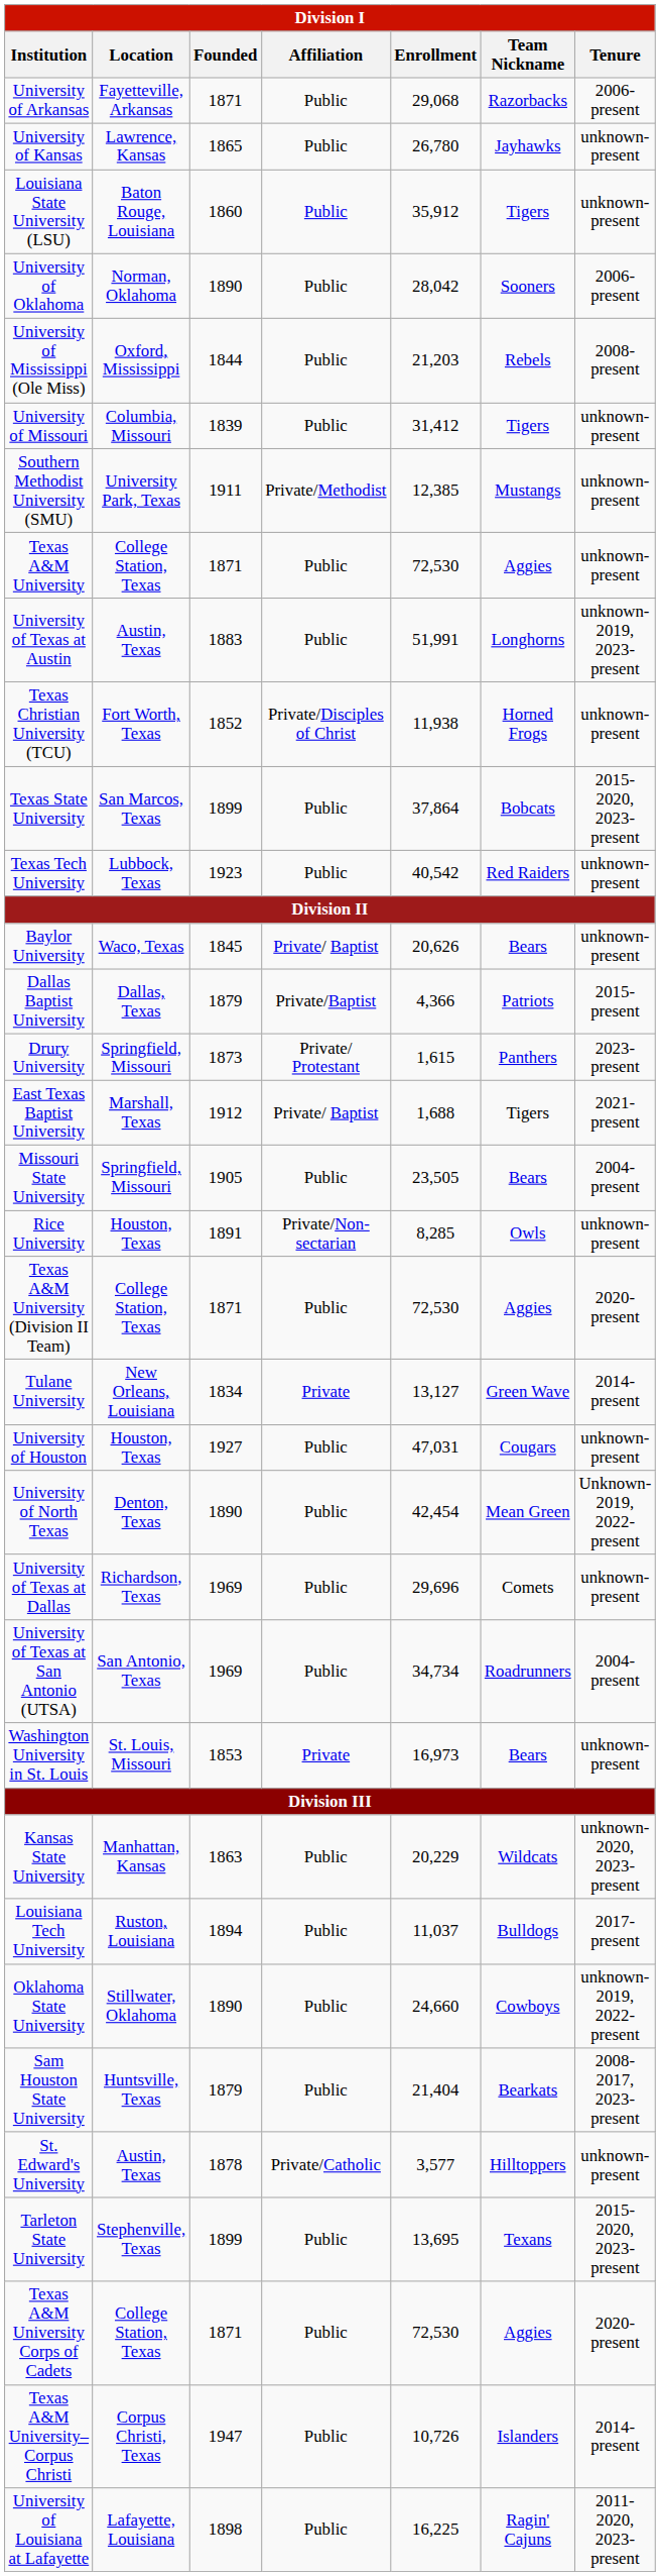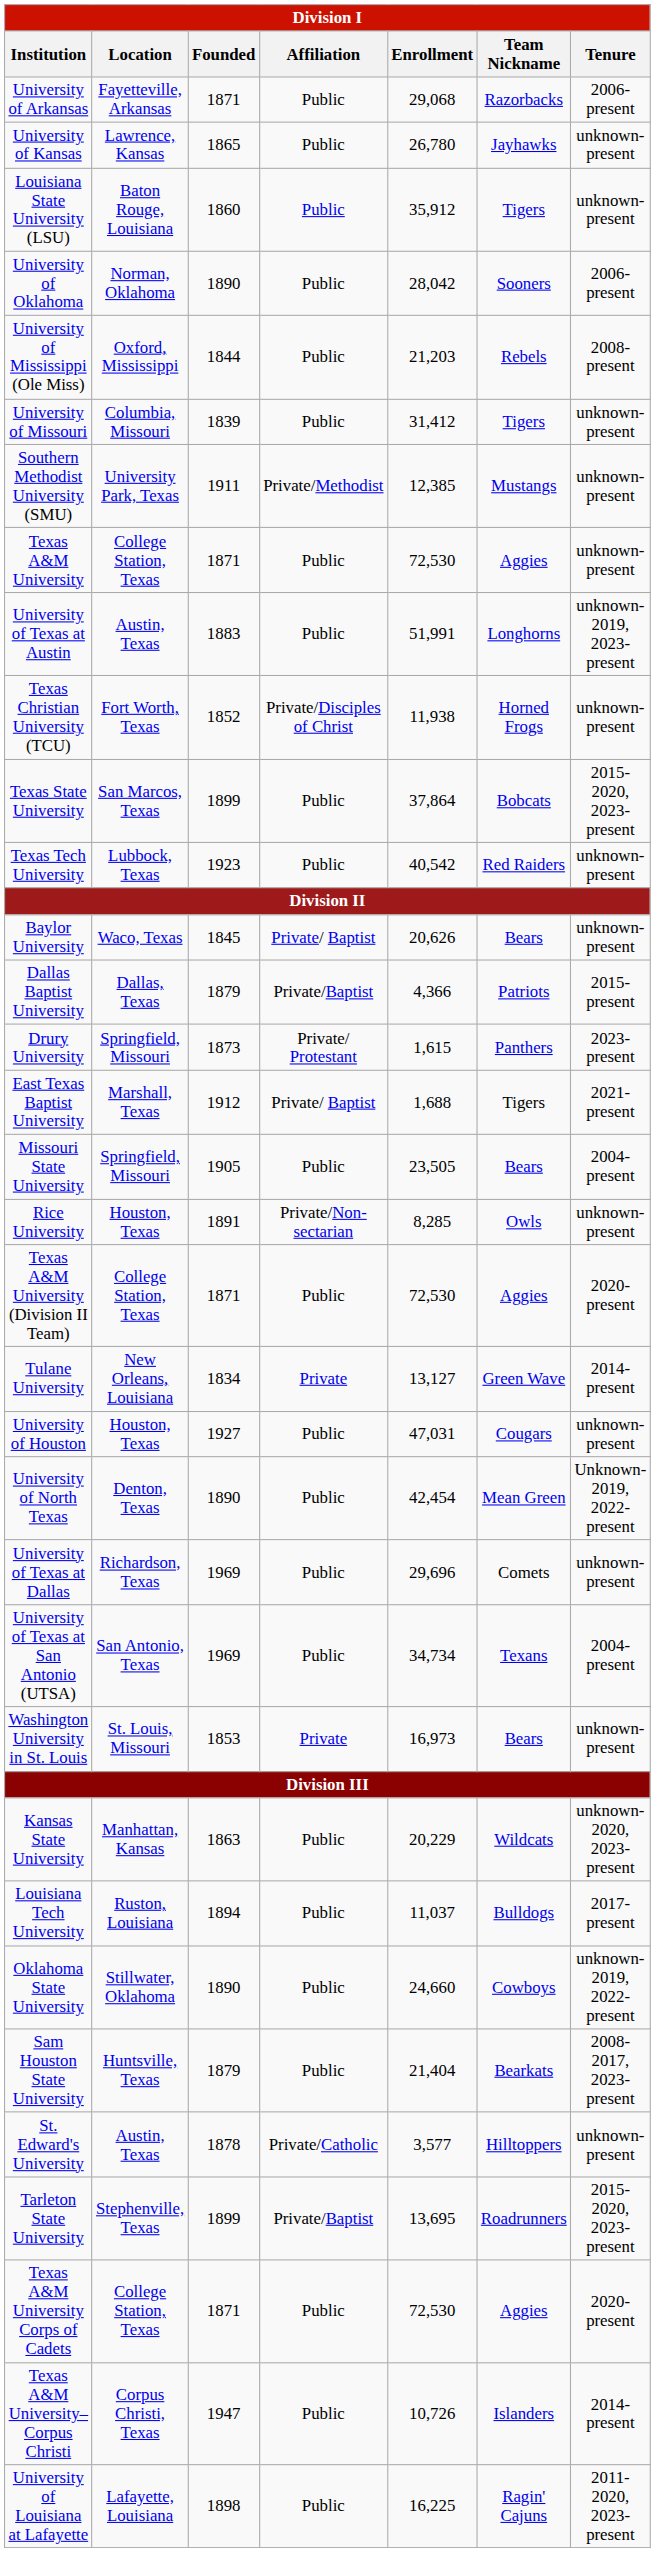 <table class="wikitable" style="text-align:center">
 <tr>
 <th colspan="7" style="background:#CC1100; color:white;">Division I</th>
 </tr>
 <tr>
 <th>Institution</th>
 <th>Location</th>
 <th>Founded</th>
 <th>Affiliation</th>
 <th>Enrollment</th>
 <th>Team Nickname</th>
 <th>Tenure</th>
 </tr>
 <tr>
 <td><a href='#'>University of Arkansas</a></td>
 <td><a href='#'>Fayetteville, Arkansas</a></td>
 <td>1871</td>
 <td>Public</td>
 <td>29,068</td>
 <td><a href='#'>Razorbacks</a></td>
 <td>2006-present</td>
 </tr>
 <tr>
 <td><a href='#'>University of Kansas</a></td>
 <td><a href='#'>Lawrence, Kansas</a></td>
 <td>1865</td>
 <td>Public</td>
 <td>26,780</td>
 <td><a href='#'>Jayhawks</a></td>
 <td>unknown-present</td>
 </tr>
 <tr>
 <td><a href='#'>Louisiana State University</a><br>(LSU)</td>
 <td><a href='#'>Baton Rouge, Louisiana</a></td>
 <td>1860</td>
 <td><a href='#'>Public</a></td>
 <td>35,912</td>
 <td><a href='#'>Tigers</a></td>
 <td>unknown-present</td>
 </tr>
 <tr>
 <td><a href='#'>University of Oklahoma</a></td>
 <td><a href='#'>Norman, Oklahoma</a></td>
 <td>1890</td>
 <td>Public</td>
 <td>28,042</td>
 <td><a href='#'>Sooners</a></td>
 <td>2006-present</td>
 </tr>
 <tr>
 <td><a href='#'>University of Mississippi</a><br>(Ole Miss)</td>
 <td><a href='#'>Oxford, Mississippi</a></td>
 <td>1844</td>
 <td>Public</td>
 <td>21,203</td>
 <td><a href='#'>Rebels</a></td>
 <td>2008-present</td>
 </tr>
 <tr>
 <td><a href='#'>University of Missouri</a></td>
 <td><a href='#'>Columbia, Missouri</a></td>
 <td>1839</td>
 <td>Public</td>
 <td>31,412</td>
 <td><a href='#'>Tigers</a></td>
 <td>unknown-present</td>
 </tr>
 <tr>
 <td><a href='#'>Southern Methodist University</a><br>(SMU)</td>
 <td><a href='#'>University Park, Texas</a></td>
 <td>1911</td>
 <td>Private/<a href='#'>Methodist</a></td>
 <td>12,385</td>
 <td><a href='#'>Mustangs</a></td>
 <td>unknown-present</td>
 </tr>
 <tr>
 <td><a href='#'>Texas A&M University</a></td>
 <td><a href='#'>College Station, Texas</a></td>
 <td>1871</td>
 <td>Public</td>
 <td>72,530</td>
 <td><a href='#'>Aggies</a></td>
 <td>unknown-present</td>
 </tr>
 <tr>
 <td><a href='#'>University of Texas at Austin</a></td>
 <td><a href='#'>Austin, Texas</a></td>
 <td>1883</td>
 <td>Public</td>
 <td>51,991</td>
 <td><a href='#'>Longhorns</a></td>
 <td>unknown-2019, 2023-present</td>
 </tr>
 <tr>
 <td><a href='#'>Texas Christian University</a><br>(TCU)</td>
 <td><a href='#'>Fort Worth, Texas</a></td>
 <td>1852</td>
 <td>Private/<a href='#'>Disciples of Christ</a></td>
 <td>11,938</td>
 <td><a href='#'>Horned Frogs</a></td>
 <td>unknown-present</td>
 </tr>
 <tr>
 <td><a href='#'>Texas State University</a></td>
 <td><a href='#'>San Marcos, Texas</a></td>
 <td>1899</td>
 <td>Public</td>
 <td>37,864</td>
 <td><a href='#'>Bobcats</a></td>
 <td>2015-2020, 2023-present</td>
 </tr>
 <tr>
 <td><a href='#'>Texas Tech University</a></td>
 <td><a href='#'>Lubbock, Texas</a></td>
 <td>1923</td>
 <td>Public</td>
 <td>40,542</td>
 <td><a href='#'>Red Raiders</a></td>
 <td>unknown-present</td>
 </tr>
 <tr>
 <th colspan="7" style="background:#9E1A1A; color:white;">Division II</th>
 </tr>
 <tr>
 <td><a href='#'>Baylor University</a></td>
 <td><a href='#'>Waco, Texas</a></td>
 <td>1845</td>
 <td><a href='#'>Private</a>/ <a href='#'>Baptist</a></td>
 <td>20,626</td>
 <td><a href='#'>Bears</a></td>
 <td>unknown-present</td>
 </tr>
 <tr>
 <td><a href='#'>Dallas Baptist University</a></td>
 <td><a href='#'>Dallas, Texas</a></td>
 <td>1879</td>
 <td>Private/<a href='#'>Baptist</a></td>
 <td>4,366</td>
 <td><a href='#'>Patriots</a></td>
 <td>2015-present</td>
 </tr>
 <tr>
 <td><a href='#'>Drury University</a></td>
 <td><a href='#'>Springfield, Missouri</a></td>
 <td>1873</td>
 <td>Private/ <a href='#'>Protestant</a></td>
 <td>1,615</td>
 <td><a href='#'>Panthers</a></td>
 <td>2023-present</td>
 </tr>
 <tr>
 <td><a href='#'>East Texas Baptist University</a></td>
 <td><a href='#'>Marshall, Texas</a></td>
 <td>1912</td>
 <td>Private/ <a href='#'>Baptist</a></td>
 <td>1,688</td>
 <td>Tigers</td>
 <td>2021-present</td>
 </tr>
 <tr>
 <td><a href='#'>Missouri State University</a></td>
 <td><a href='#'>Springfield, Missouri</a></td>
 <td>1905</td>
 <td>Public</td>
 <td>23,505</td>
 <td><a href='#'>Bears</a></td>
 <td>2004-present</td>
 </tr>
 <tr>
 <td><a href='#'>Rice University</a></td>
 <td><a href='#'>Houston, Texas</a></td>
 <td>1891</td>
 <td>Private/<a href='#'>Non-sectarian</a></td>
 <td>8,285</td>
 <td><a href='#'>Owls</a></td>
 <td>unknown-present</td>
 </tr>
 <tr>
 <td><a href='#'>Texas A&M University</a> (Division II Team)</td>
 <td><a href='#'>College Station, Texas</a></td>
 <td>1871</td>
 <td>Public</td>
 <td>72,530</td>
 <td><a href='#'>Aggies</a></td>
 <td>2020-present</td>
 </tr>
 <tr>
 <td><a href='#'>Tulane University</a></td>
 <td><a href='#'>New Orleans, Louisiana</a></td>
 <td>1834</td>
 <td><a href='#'>Private</a></td>
 <td>13,127</td>
 <td><a href='#'>Green Wave</a></td>
 <td>2014-present</td>
 </tr>
 <tr>
 <td><a href='#'>University of Houston</a></td>
 <td><a href='#'>Houston, Texas</a></td>
 <td>1927</td>
 <td>Public</td>
 <td>47,031</td>
 <td><a href='#'>Cougars</a></td>
 <td>unknown-present</td>
 </tr>
 <tr>
 <td><a href='#'>University of North Texas</a></td>
 <td><a href='#'>Denton, Texas</a></td>
 <td>1890</td>
 <td>Public</td>
 <td>42,454</td>
 <td><a href='#'>Mean Green</a></td>
 <td>Unknown-2019, 2022-present</td>
 </tr>
 <tr>
 <td><a href='#'>University of Texas at Dallas</a></td>
 <td><a href='#'>Richardson, Texas</a></td>
 <td>1969</td>
 <td>Public</td>
 <td>29,696</td>
 <td>Comets</td>
 <td>unknown-present</td>
 </tr>
 <tr>
 <td><a href='#'>University of Texas at San Antonio</a><br>(UTSA)</td>
 <td><a href='#'>San Antonio, Texas</a></td>
 <td>1969</td>
 <td>Public</td>
 <td>34,734</td>
-<td><a href='#'>Roadrunners</a></td>
+<td><a href='#'>Texans</a></td>
 <td>2004-present</td>
 </tr>
 <tr>
 <td><a href='#'>Washington University in St. Louis</a></td>
 <td><a href='#'>St. Louis, Missouri</a></td>
 <td>1853</td>
 <td><a href='#'>Private</a></td>
 <td>16,973</td>
 <td><a href='#'>Bears</a></td>
 <td>unknown-present</td>
 </tr>
 <tr>
 <th colspan="7" style="background:#8B0000; color:white;">Division III</th>
 </tr>
 <tr>
 <td><a href='#'>Kansas State University</a></td>
 <td><a href='#'>Manhattan, Kansas</a></td>
 <td>1863</td>
 <td>Public</td>
 <td>20,229</td>
 <td><a href='#'>Wildcats</a></td>
 <td>unknown-2020, 2023-present</td>
 </tr>
 <tr>
 <td><a href='#'>Louisiana Tech University</a></td>
 <td><a href='#'>Ruston, Louisiana</a></td>
 <td>1894</td>
 <td>Public</td>
 <td>11,037</td>
 <td><a href='#'>Bulldogs</a></td>
 <td>2017-present</td>
 </tr>
 <tr>
 <td><a href='#'>Oklahoma State University</a></td>
 <td><a href='#'>Stillwater, Oklahoma</a></td>
 <td>1890</td>
 <td>Public</td>
 <td>24,660</td>
 <td><a href='#'>Cowboys</a></td>
 <td>unknown-2019, 2022-present</td>
 </tr>
 <tr>
 <td><a href='#'>Sam Houston State University</a></td>
 <td><a href='#'>Huntsville, Texas</a></td>
 <td>1879</td>
 <td>Public</td>
 <td>21,404</td>
 <td><a href='#'>Bearkats</a></td>
 <td>2008-2017, 2023-present</td>
 </tr>
 <tr>
 <td><a href='#'>St. Edward's University</a></td>
 <td><a href='#'>Austin, Texas</a></td>
 <td>1878</td>
 <td>Private/<a href='#'>Catholic</a></td>
 <td>3,577</td>
 <td><a href='#'>Hilltoppers</a></td>
 <td>unknown-present</td>
 </tr>
 <tr>
 <td><a href='#'>Tarleton State University</a></td>
 <td><a href='#'>Stephenville, Texas</a></td>
 <td>1899</td>
-<td>Public</td>
+<td>Private/<a href='#'>Baptist</a></td>
 <td>13,695</td>
-<td><a href='#'>Texans</a></td>
+<td><a href='#'>Roadrunners</a></td>
 <td>2015-2020, 2023-present</td>
 </tr>
 <tr>
 <td><a href='#'>Texas A&M University Corps of Cadets</a></td>
 <td><a href='#'>College Station, Texas</a></td>
 <td>1871</td>
 <td>Public</td>
 <td>72,530</td>
 <td><a href='#'>Aggies</a></td>
 <td>2020-present</td>
 </tr>
 <tr>
 <td><a href='#'>Texas A&M University–Corpus Christi</a></td>
 <td><a href='#'>Corpus Christi, Texas</a></td>
 <td>1947</td>
 <td>Public</td>
 <td>10,726</td>
 <td><a href='#'>Islanders</a></td>
 <td>2014-present</td>
 </tr>
 <tr>
 <td><a href='#'>University of Louisiana at Lafayette</a></td>
 <td><a href='#'>Lafayette, Louisiana</a></td>
 <td>1898</td>
 <td>Public</td>
 <td>16,225</td>
 <td><a href='#'>Ragin' Cajuns</a></td>
 <td>2011-2020, 2023-present</td>
 </tr>
 </table>
